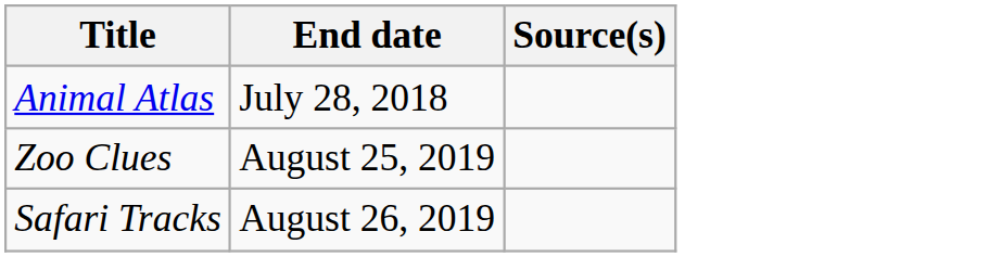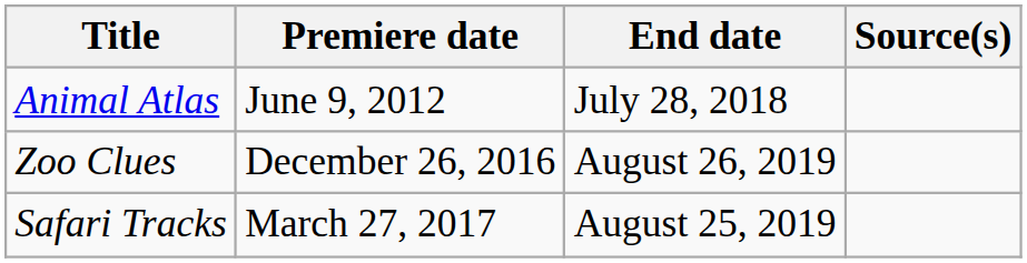 <table class="wikitable sortable">
 <tr>
 <th>Title</th>
+<th>Premiere date</th>
 <th>End date</th>
 <th>Source(s)</th>
 </tr>
 <tr>
 <td><em><a href='#'>Animal Atlas</a></em></td>
+<td>June 9, 2012</td>
 <td>July 28, 2018</td>
 <td></td>
 </tr>
 <tr>
 <td><em>Zoo Clues</em></td>
-<td>August 25, 2019</td>
+<td>December 26, 2016</td>
+<td>August 26, 2019</td>
 <td></td>
 </tr>
 <tr>
 <td><em>Safari Tracks</em></td>
-<td>August 26, 2019</td>
+<td>March 27, 2017</td>
+<td>August 25, 2019</td>
 <td></td>
 </tr>
 </table>
